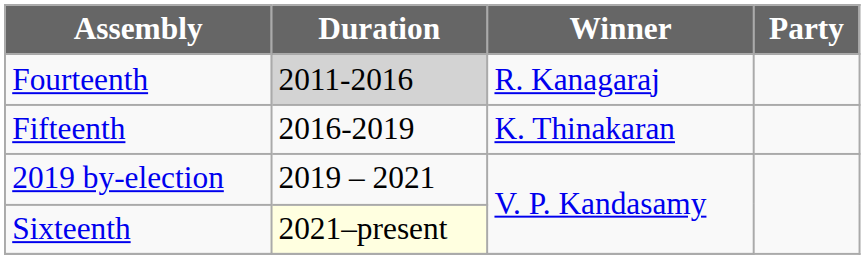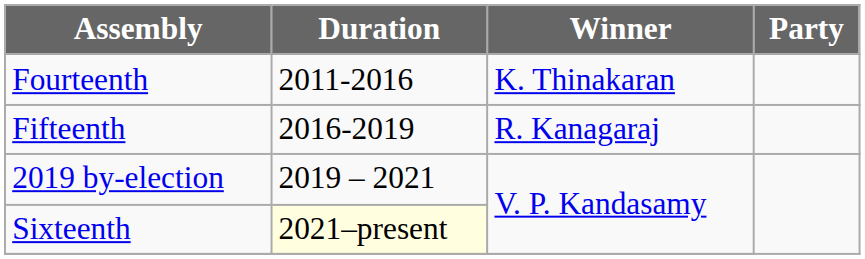 <table class="wikitable" width="70%">
 <tr>
 <th style="background-color:#666666; color:white">Assembly</th>
 <th style="background-color:#666666; color:white">Duration</th>
 <th style="background-color:#666666; color:white">Winner</th>
 <th style="background-color:#666666; color:white" colspan="2">Party</th>
 </tr>
 <tr>
 <td><a href='#'>Fourteenth</a></td>
-<td style="background: lightgrey;">2011-2016</td>
-<td><a href='#'>R. Kanagaraj</a></td>
+<td>2011-2016</td>
+<td><a href='#'>K. Thinakaran</a></td>
 <td></td>
 </tr>
 <tr>
 <td><a href='#'>Fifteenth</a></td>
 <td>2016-2019</td>
-<td><a href='#'>K. Thinakaran</a></td>
+<td><a href='#'>R. Kanagaraj</a></td>
 <td></td>
 </tr>
 <tr>
 <td><a href='#'>2019 by-election</a></td>
 <td>2019 – 2021</td>
 <td rowspan="2"><a href='#'>V. P. Kandasamy</a></td>
 </tr>
 <tr>
 <td><a href='#'>Sixteenth</a></td>
 <td style="background: lightyellow;">2021–present</td>
 </tr>
 <tr>
 </tr>
 </table>
